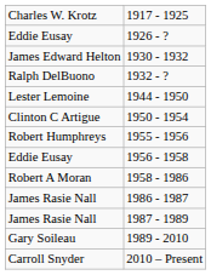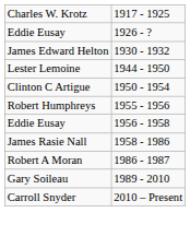 <table class="wikitable">
 <tr>
 <td>Charles W. Krotz</td>
 <td>1917 - 1925</td>
 </tr>
 <tr>
 <td>Eddie Eusay</td>
 <td>1926 - ?</td>
 </tr>
 <tr>
 <td>James Edward Helton</td>
 <td>1930 - 1932</td>
-</tr>
-<tr>
-<td>Ralph DelBuono</td>
-<td>1932 - ?</td>
 </tr>
 <tr>
 <td>Lester Lemoine</td>
 <td>1944 - 1950</td>
 </tr>
 <tr>
 <td>Clinton C Artigue</td>
 <td>1950 - 1954</td>
 </tr>
 <tr>
 <td>Robert Humphreys</td>
 <td>1955 - 1956</td>
 </tr>
 <tr>
 <td>Eddie Eusay</td>
 <td>1956 - 1958</td>
 </tr>
 <tr>
-<td>Robert A Moran</td>
+<td>James Rasie Nall</td>
 <td>1958 - 1986</td>
 </tr>
 <tr>
-<td>James Rasie Nall</td>
+<td>Robert A Moran</td>
 <td>1986 - 1987</td>
-</tr>
-<tr>
-<td>James Rasie Nall</td>
-<td>1987 - 1989</td>
 </tr>
 <tr>
 <td>Gary Soileau</td>
 <td>1989 - 2010</td>
 </tr>
 <tr>
 <td>Carroll Snyder</td>
 <td>2010 – Present</td>
 </tr>
 </table>
